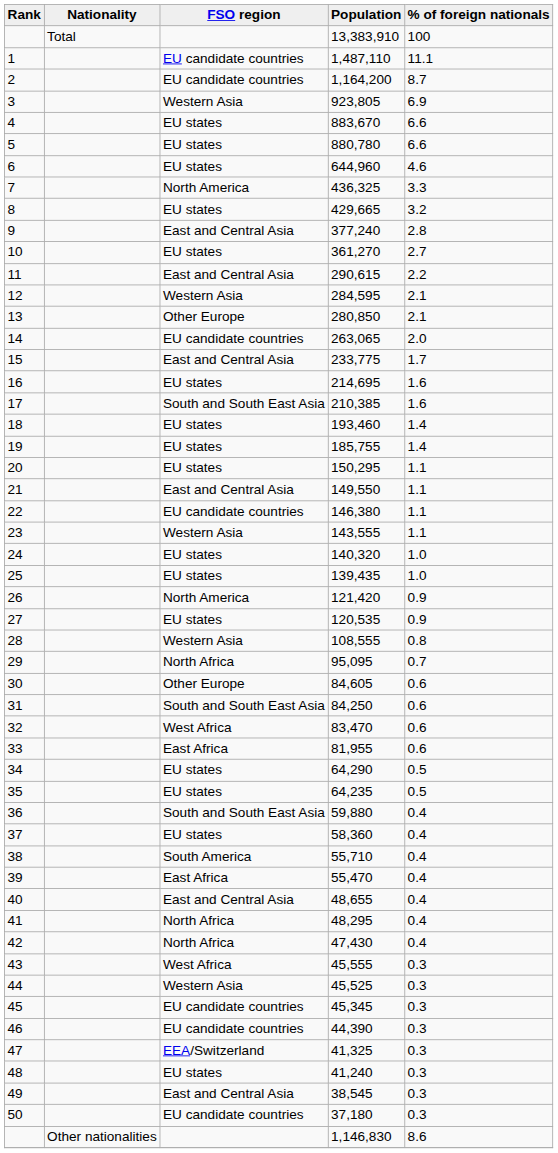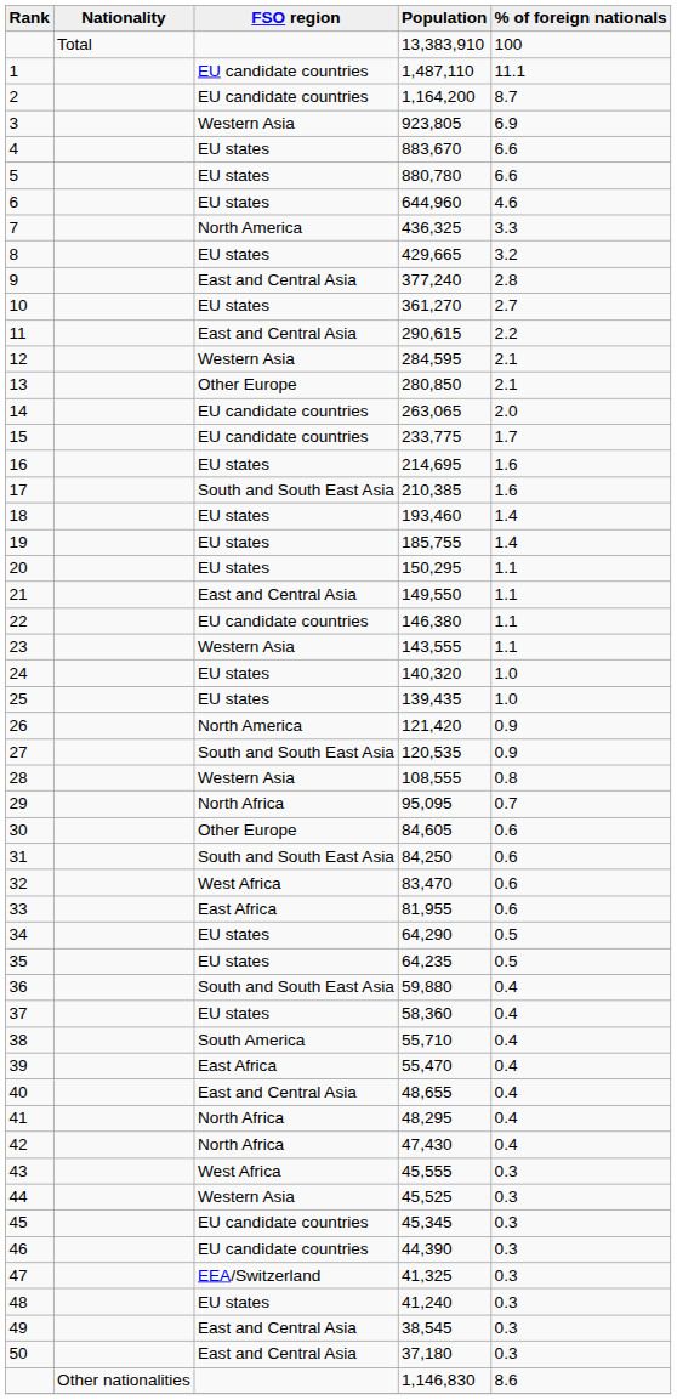 <table class="wikitable sortable">
 <tr>
 <th style="background:#efefef;">Rank</th>
 <th style="background:#efefef;">Nationality</th>
 <th style="background:#efefef;"><a href='#'>FSO</a> region</th>
 <th style="background:#efefef;">Population</th>
 <th style="background:#efefef;">% of foreign nationals</th>
 </tr>
 <tr>
 <td></td>
 <td>Total</td>
 <td></td>
 <td>13,383,910</td>
 <td>100</td>
 </tr>
 <tr>
 <td>1</td>
 <td></td>
 <td><a href='#'>EU</a> candidate countries</td>
 <td>1,487,110</td>
 <td>11.1</td>
 </tr>
 <tr>
 <td>2</td>
 <td></td>
 <td>EU candidate countries</td>
 <td>1,164,200</td>
 <td>8.7</td>
 </tr>
 <tr>
 <td>3</td>
 <td></td>
 <td>Western Asia</td>
 <td>923,805</td>
 <td>6.9</td>
 </tr>
 <tr>
 <td>4</td>
 <td></td>
 <td>EU states</td>
 <td>883,670</td>
 <td>6.6</td>
 </tr>
 <tr>
 <td>5</td>
 <td></td>
 <td>EU states</td>
 <td>880,780</td>
 <td>6.6</td>
 </tr>
 <tr>
 <td>6</td>
 <td></td>
 <td>EU states</td>
 <td>644,960</td>
 <td>4.6</td>
 </tr>
 <tr>
 <td>7</td>
 <td></td>
 <td>North America</td>
 <td>436,325</td>
 <td>3.3</td>
 </tr>
 <tr>
 <td>8</td>
 <td></td>
 <td>EU states</td>
 <td>429,665</td>
 <td>3.2</td>
 </tr>
 <tr>
 <td>9</td>
 <td></td>
 <td>East and Central Asia</td>
 <td>377,240</td>
 <td>2.8</td>
 </tr>
 <tr>
 <td>10</td>
 <td></td>
 <td>EU states</td>
 <td>361,270</td>
 <td>2.7</td>
 </tr>
 <tr>
 <td>11</td>
 <td></td>
 <td>East and Central Asia</td>
 <td>290,615</td>
 <td>2.2</td>
 </tr>
 <tr>
 <td>12</td>
 <td></td>
 <td>Western Asia</td>
 <td>284,595</td>
 <td>2.1</td>
 </tr>
 <tr>
 <td>13</td>
 <td></td>
 <td>Other Europe</td>
 <td>280,850</td>
 <td>2.1</td>
 </tr>
 <tr>
 <td>14</td>
 <td></td>
 <td>EU candidate countries</td>
 <td>263,065</td>
 <td>2.0</td>
 </tr>
 <tr>
 <td>15</td>
 <td></td>
-<td>East and Central Asia</td>
+<td>EU candidate countries</td>
 <td>233,775</td>
 <td>1.7</td>
 </tr>
 <tr>
 <td>16</td>
 <td></td>
 <td>EU states</td>
 <td>214,695</td>
 <td>1.6</td>
 </tr>
 <tr>
 <td>17</td>
 <td></td>
 <td>South and South East Asia</td>
 <td>210,385</td>
 <td>1.6</td>
 </tr>
 <tr>
 <td>18</td>
 <td></td>
 <td>EU states</td>
 <td>193,460</td>
 <td>1.4</td>
 </tr>
 <tr>
 <td>19</td>
 <td></td>
 <td>EU states</td>
 <td>185,755</td>
 <td>1.4</td>
 </tr>
 <tr>
 <td>20</td>
 <td></td>
 <td>EU states</td>
 <td>150,295</td>
 <td>1.1</td>
 </tr>
 <tr>
 <td>21</td>
 <td></td>
 <td>East and Central Asia</td>
 <td>149,550</td>
 <td>1.1</td>
 </tr>
 <tr>
 <td>22</td>
 <td></td>
 <td>EU candidate countries</td>
 <td>146,380</td>
 <td>1.1</td>
 </tr>
 <tr>
 <td>23</td>
 <td></td>
 <td>Western Asia</td>
 <td>143,555</td>
 <td>1.1</td>
 </tr>
 <tr>
 <td>24</td>
 <td></td>
 <td>EU states</td>
 <td>140,320</td>
 <td>1.0</td>
 </tr>
 <tr>
 <td>25</td>
 <td></td>
 <td>EU states</td>
 <td>139,435</td>
 <td>1.0</td>
 </tr>
 <tr>
 <td>26</td>
 <td></td>
 <td>North America</td>
 <td>121,420</td>
 <td>0.9</td>
 </tr>
 <tr>
 <td>27</td>
 <td></td>
-<td>EU states</td>
+<td>South and South East Asia</td>
 <td>120,535</td>
 <td>0.9</td>
 </tr>
 <tr>
 <td>28</td>
 <td></td>
 <td>Western Asia</td>
 <td>108,555</td>
 <td>0.8</td>
 </tr>
 <tr>
 <td>29</td>
 <td></td>
 <td>North Africa</td>
 <td>95,095</td>
 <td>0.7</td>
 </tr>
 <tr>
 <td>30</td>
 <td></td>
 <td>Other Europe</td>
 <td>84,605</td>
 <td>0.6</td>
 </tr>
 <tr>
 <td>31</td>
 <td></td>
 <td>South and South East Asia</td>
 <td>84,250</td>
 <td>0.6</td>
 </tr>
 <tr>
 <td>32</td>
 <td></td>
 <td>West Africa</td>
 <td>83,470</td>
 <td>0.6</td>
 </tr>
 <tr>
 <td>33</td>
 <td></td>
 <td>East Africa</td>
 <td>81,955</td>
 <td>0.6</td>
 </tr>
 <tr>
 <td>34</td>
 <td></td>
 <td>EU states</td>
 <td>64,290</td>
 <td>0.5</td>
 </tr>
 <tr>
 <td>35</td>
 <td></td>
 <td>EU states</td>
 <td>64,235</td>
 <td>0.5</td>
 </tr>
 <tr>
 <td>36</td>
 <td></td>
 <td>South and South East Asia</td>
 <td>59,880</td>
 <td>0.4</td>
 </tr>
 <tr>
 <td>37</td>
 <td></td>
 <td>EU states</td>
 <td>58,360</td>
 <td>0.4</td>
 </tr>
 <tr>
 <td>38</td>
 <td></td>
 <td>South America</td>
 <td>55,710</td>
 <td>0.4</td>
 </tr>
 <tr>
 <td>39</td>
 <td></td>
 <td>East Africa</td>
 <td>55,470</td>
 <td>0.4</td>
 </tr>
 <tr>
 <td>40</td>
 <td></td>
 <td>East and Central Asia</td>
 <td>48,655</td>
 <td>0.4</td>
 </tr>
 <tr>
 <td>41</td>
 <td></td>
 <td>North Africa</td>
 <td>48,295</td>
 <td>0.4</td>
 </tr>
 <tr>
 <td>42</td>
 <td></td>
 <td>North Africa</td>
 <td>47,430</td>
 <td>0.4</td>
 </tr>
 <tr>
 <td>43</td>
 <td></td>
 <td>West Africa</td>
 <td>45,555</td>
 <td>0.3</td>
 </tr>
 <tr>
 <td>44</td>
 <td></td>
 <td>Western Asia</td>
 <td>45,525</td>
 <td>0.3</td>
 </tr>
 <tr>
 <td>45</td>
 <td></td>
 <td>EU candidate countries</td>
 <td>45,345</td>
 <td>0.3</td>
 </tr>
 <tr>
 <td>46</td>
 <td></td>
 <td>EU candidate countries</td>
 <td>44,390</td>
 <td>0.3</td>
 </tr>
 <tr>
 <td>47</td>
 <td></td>
 <td><a href='#'>EEA</a>/Switzerland</td>
 <td>41,325</td>
 <td>0.3</td>
 </tr>
 <tr>
 <td>48</td>
 <td></td>
 <td>EU states</td>
 <td>41,240</td>
 <td>0.3</td>
 </tr>
 <tr>
 <td>49</td>
 <td></td>
 <td>East and Central Asia</td>
 <td>38,545</td>
 <td>0.3</td>
 </tr>
 <tr>
 <td>50</td>
 <td></td>
-<td>EU candidate countries</td>
+<td>East and Central Asia</td>
 <td>37,180</td>
 <td>0.3</td>
 </tr>
 <tr>
 <td></td>
 <td>Other nationalities</td>
 <td></td>
 <td>1,146,830</td>
 <td>8.6</td>
 </tr>
 <tr>
 </tr>
 </table>
